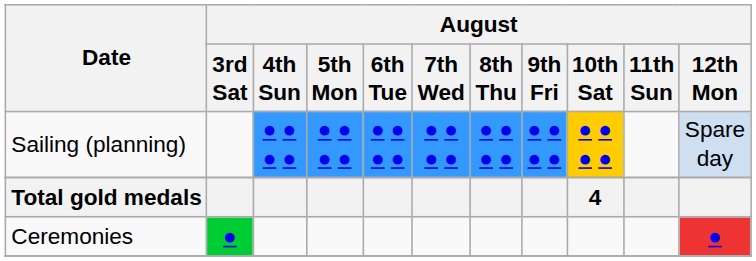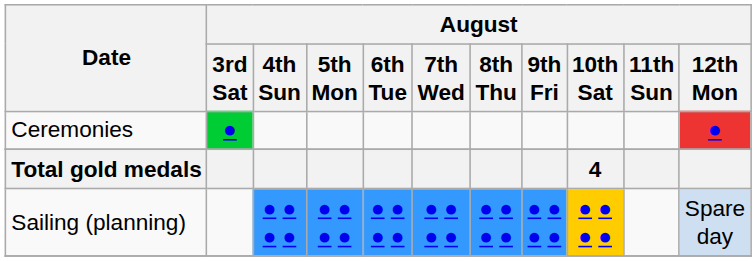 <table class="wikitable" style="margin:0.5em auto; font-size:90%; line-height:1.25em;">
 <tr>
 <th rowspan=2>Date</th>
 <th colspan=10>August</th>
 </tr>
 <tr>
 <th>3rd<br>Sat</th>
 <th>4th<br>Sun</th>
 <th>5th<br>Mon</th>
 <th>6th<br>Tue</th>
 <th>7th<br>Wed</th>
 <th>8th<br>Thu</th>
 <th>9th<br>Fri</th>
 <th>10th<br>Sat</th>
 <th>11th<br>Sun</th>
 <th>12th<br>Mon</th>
 </tr>
-<tr align="center">
-<td align="left">Sailing (planning)</td>
+<tr>
+<td>Ceremonies</td>
+<td bgcolor=#00cc33 align=center><a href='#'>●</a></td>
 <td></td>
-<td bgcolor=#3399ff><span><a href='#'>●</a> <a href='#'>●</a><br><a href='#'>●</a> <a href='#'>●</a></span></td>
-<td bgcolor=#3399ff><span><a href='#'>●</a> <a href='#'>●</a><br><a href='#'>●</a> <a href='#'>●</a></span></td>
-<td bgcolor=#3399ff><span><a href='#'>●</a> <a href='#'>●</a><br><a href='#'>●</a> <a href='#'>●</a></span></td>
-<td bgcolor=#3399ff><span><a href='#'>●</a> <a href='#'>●</a><br><a href='#'>●</a> <a href='#'>●</a></span></td>
-<td bgcolor=#3399ff><span><a href='#'>●</a> <a href='#'>●</a><br><a href='#'>●</a> <a href='#'>●</a></span></td>
-<td bgcolor=#3399ff><span><a href='#'>●</a> <a href='#'>●</a><br><a href='#'>●</a> <a href='#'>●</a></span></td>
-<td bgcolor=#ffcc00><span><a href='#'>●</a> <a href='#'>●</a><br><a href='#'>●</a> <a href='#'>●</a></span></td>
 <td></td>
-<td bgcolor=#cedff2>Spare<br>day</td>
+<td></td>
+<td></td>
+<td></td>
+<td></td>
+<td></td>
+<td></td>
+<td bgcolor=#ee3333 align=center><a href='#'>●</a></td>
 </tr>
 <tr align="center">
 </tr>
 <tr>
 <th>Total gold medals</th>
 <th></th>
 <th></th>
 <th></th>
 <th></th>
 <th></th>
 <th></th>
 <th></th>
 <th>4</th>
 <th></th>
 <th></th>
 </tr>
-<tr>
-<td>Ceremonies</td>
-<td bgcolor=#00cc33 align=center><a href='#'>●</a></td>
+<tr align="center">
+<td align="left">Sailing (planning)</td>
 <td></td>
+<td bgcolor=#3399ff><span><a href='#'>●</a> <a href='#'>●</a><br><a href='#'>●</a> <a href='#'>●</a></span></td>
+<td bgcolor=#3399ff><span><a href='#'>●</a> <a href='#'>●</a><br><a href='#'>●</a> <a href='#'>●</a></span></td>
+<td bgcolor=#3399ff><span><a href='#'>●</a> <a href='#'>●</a><br><a href='#'>●</a> <a href='#'>●</a></span></td>
+<td bgcolor=#3399ff><span><a href='#'>●</a> <a href='#'>●</a><br><a href='#'>●</a> <a href='#'>●</a></span></td>
+<td bgcolor=#3399ff><span><a href='#'>●</a> <a href='#'>●</a><br><a href='#'>●</a> <a href='#'>●</a></span></td>
+<td bgcolor=#3399ff><span><a href='#'>●</a> <a href='#'>●</a><br><a href='#'>●</a> <a href='#'>●</a></span></td>
+<td bgcolor=#ffcc00><span><a href='#'>●</a> <a href='#'>●</a><br><a href='#'>●</a> <a href='#'>●</a></span></td>
 <td></td>
-<td></td>
-<td></td>
-<td></td>
-<td></td>
-<td></td>
-<td></td>
-<td bgcolor=#ee3333 align=center><a href='#'>●</a></td>
+<td bgcolor=#cedff2>Spare<br>day</td>
 </tr>
 <tr>
 </tr>
 </table>
